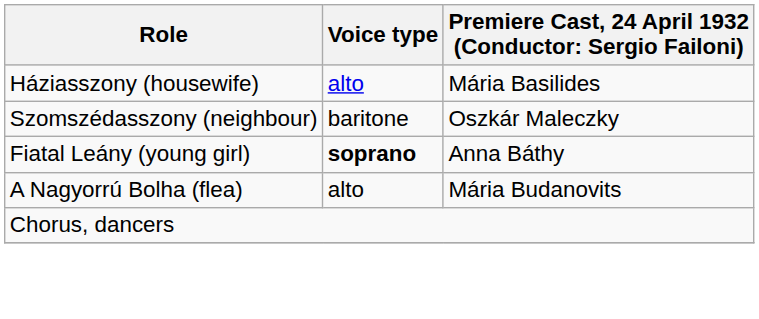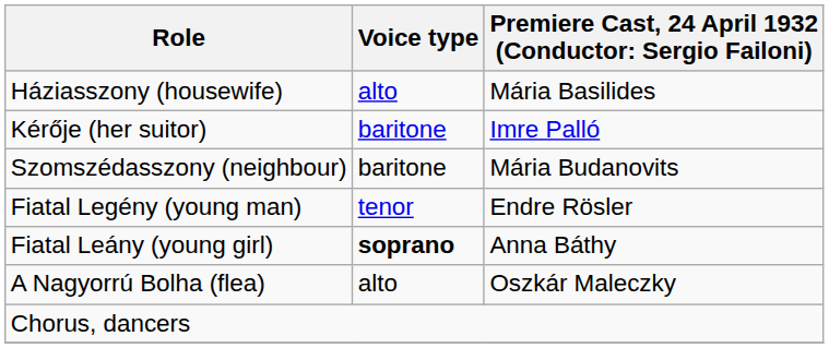 <table class="wikitable">
 <tr>
 <th>Role</th>
 <th>Voice type</th>
 <th>Premiere Cast, 24 April 1932<br>(Conductor: Sergio Failoni)</th>
 </tr>
 <tr>
 <td>Háziasszony (housewife)</td>
 <td><a href='#'>alto</a></td>
 <td>Mária Basilides</td>
 </tr>
 <tr>
+<td>Kérője (her suitor)</td>
+<td><a href='#'>baritone</a></td>
+<td><a href='#'>Imre Palló</a></td>
+</tr>
+<tr>
 <td>Szomszédasszony (neighbour)</td>
 <td>baritone</td>
-<td>Oszkár Maleczky</td>
+<td>Mária Budanovits</td>
+</tr>
+<tr>
+<td>Fiatal Legény (young man)</td>
+<td><a href='#'>tenor</a></td>
+<td>Endre Rösler</td>
 </tr>
 <tr>
 <td>Fiatal Leány (young girl)</td>
 <td><strong>soprano</strong></td>
 <td>Anna Báthy</td>
 </tr>
 <tr>
 <td>A Nagyorrú Bolha (flea)</td>
 <td>alto</td>
-<td>Mária Budanovits</td>
+<td>Oszkár Maleczky</td>
 </tr>
 <tr>
 <td colspan="3">Chorus, dancers</td>
 </tr>
 <tr>
 </tr>
 </table>
